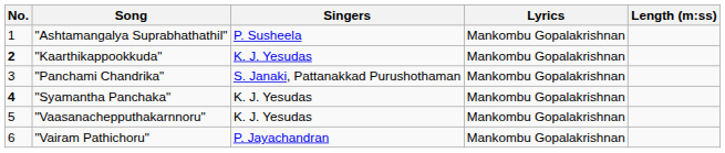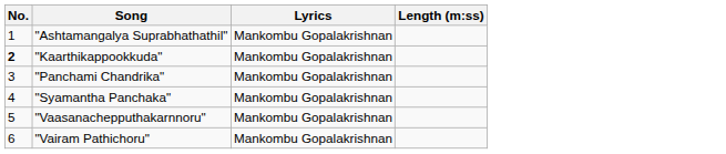 <table class="wikitable" style="font-size:95%;">
 <tr>
 <th>No.</th>
 <th>Song</th>
-<th>Singers</th>
 <th>Lyrics</th>
 <th>Length (m:ss)</th>
 </tr>
 <tr>
 <td>1</td>
 <td>"Ashtamangalya Suprabhathathil"</td>
-<td><a href='#'>P. Susheela</a></td>
 <td>Mankombu Gopalakrishnan</td>
 <td></td>
 </tr>
 <tr>
 <td><strong>2</strong></td>
 <td>"Kaarthikappookkuda"</td>
-<td><a href='#'>K. J. Yesudas</a></td>
 <td>Mankombu Gopalakrishnan</td>
 <td></td>
 </tr>
 <tr>
 <td>3</td>
 <td>"Panchami Chandrika"</td>
-<td><a href='#'>S. Janaki</a>, Pattanakkad Purushothaman</td>
 <td>Mankombu Gopalakrishnan</td>
 <td></td>
 </tr>
 <tr>
-<td><strong>4</strong></td>
+<td>4</td>
 <td>"Syamantha Panchaka"</td>
-<td>K. J. Yesudas</td>
 <td>Mankombu Gopalakrishnan</td>
 <td></td>
 </tr>
 <tr>
 <td>5</td>
 <td>"Vaasanachepputhakarnnoru"</td>
-<td>K. J. Yesudas</td>
 <td>Mankombu Gopalakrishnan</td>
 <td></td>
 </tr>
 <tr>
 <td>6</td>
 <td>"Vairam Pathichoru"</td>
-<td><a href='#'>P. Jayachandran</a></td>
 <td>Mankombu Gopalakrishnan</td>
 <td></td>
 </tr>
 </table>
